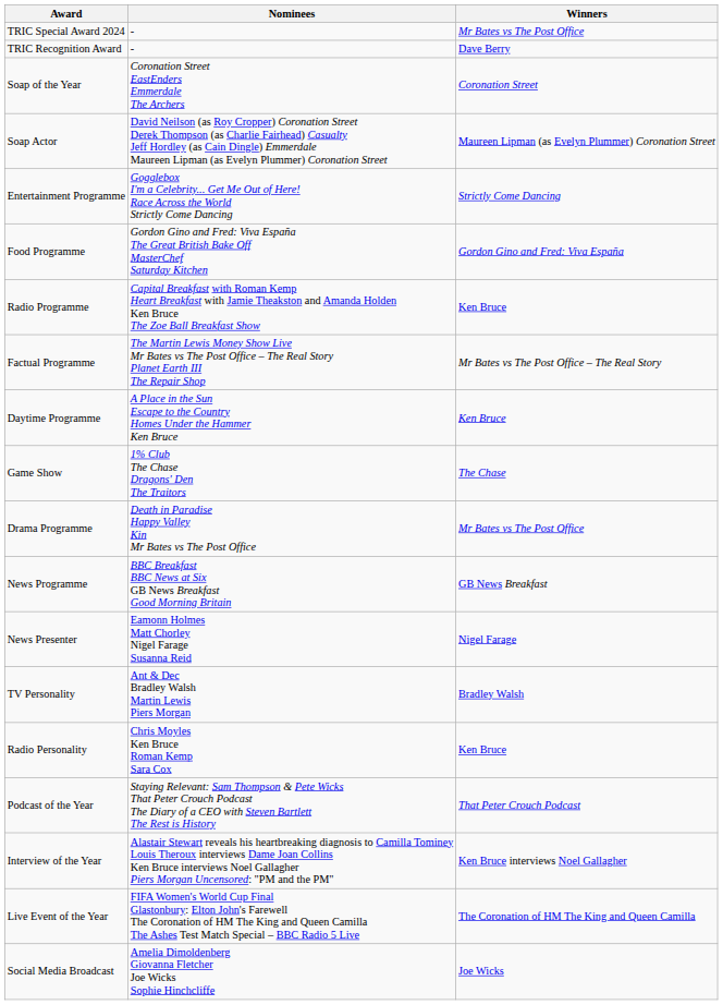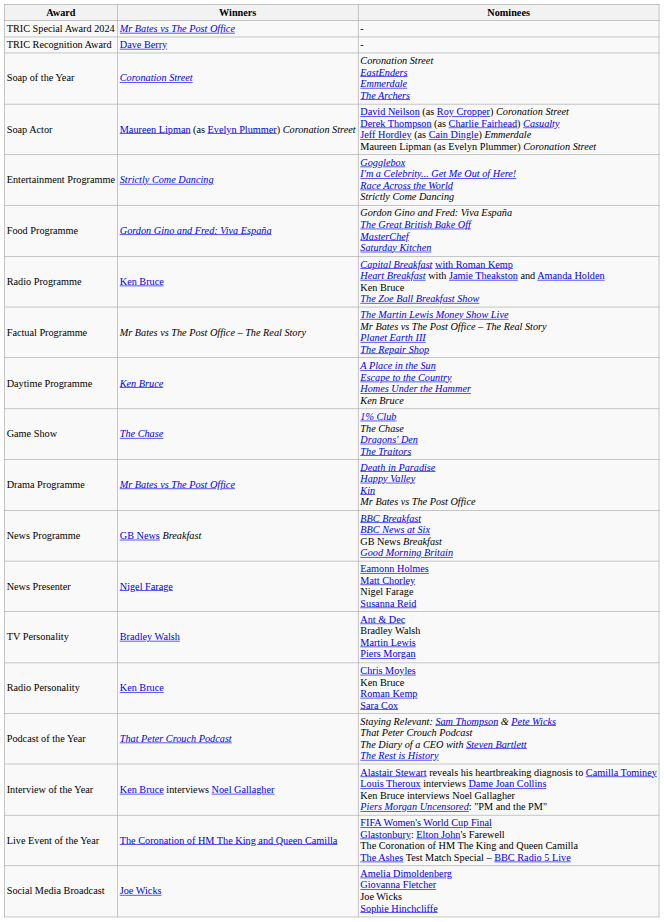 <table class="wikitable">
 <tr>
 <th>Award</th>
+<th>Winners</th>
 <th>Nominees</th>
-<th>Winners</th>
 </tr>
 <tr>
 <td>TRIC Special Award 2024</td>
+<td><em><a href='#'>Mr Bates vs The Post Office</a></em></td>
 <td>-</td>
-<td><em><a href='#'>Mr Bates vs The Post Office</a></em></td>
 </tr>
 <tr>
 <td>TRIC Recognition Award</td>
+<td><a href='#'>Dave Berry</a></td>
 <td>-</td>
-<td><a href='#'>Dave Berry</a></td>
 </tr>
 <tr>
 <td>Soap of the Year</td>
+<td><em><a href='#'>Coronation Street</a></em></td>
 <td><em>Coronation Street</em><br><em><a href='#'>EastEnders</a></em><br><em><a href='#'>Emmerdale</a></em><br><em><a href='#'>The Archers</a></em></td>
-<td><em><a href='#'>Coronation Street</a></em></td>
 </tr>
 <tr>
 <td>Soap Actor</td>
+<td><a href='#'>Maureen Lipman</a> (as <a href='#'>Evelyn Plummer</a>) <em>Coronation Street</em></td>
 <td><a href='#'>David Neilson</a> (as <a href='#'>Roy Cropper</a>) <em>Coronation Street</em><br><a href='#'>Derek Thompson</a> (as <a href='#'>Charlie Fairhead</a>) <em><a href='#'>Casualty</a></em><br><a href='#'>Jeff Hordley</a> (as <a href='#'>Cain Dingle</a>) <em>Emmerdale</em><br>Maureen Lipman (as Evelyn Plummer) <em>Coronation Street</em></td>
-<td><a href='#'>Maureen Lipman</a> (as <a href='#'>Evelyn Plummer</a>) <em>Coronation Street</em></td>
 </tr>
 <tr>
 <td>Entertainment Programme</td>
+<td><em><a href='#'>Strictly Come Dancing</a></em></td>
 <td><em><a href='#'>Gogglebox</a></em><br><a href='#'><em>I'm a Celebrity... Get Me Out of Here!</em></a><br><em><a href='#'>Race Across the World</a></em><br><em>Strictly Come Dancing</em><br></td>
-<td><em><a href='#'>Strictly Come Dancing</a></em></td>
 </tr>
 <tr>
 <td>Food Programme</td>
+<td><em><a href='#'>Gordon Gino and Fred: Viva España</a></em></td>
 <td><em>Gordon Gino and Fred: Viva España</em><br><em><a href='#'>The Great British Bake Off</a></em><br><em><a href='#'>MasterChef</a></em><br><em><a href='#'>Saturday Kitchen</a></em></td>
-<td><em><a href='#'>Gordon Gino and Fred: Viva España</a></em></td>
 </tr>
 <tr>
 <td>Radio Programme</td>
+<td><a href='#'>Ken Bruce</a></td>
 <td><em><a href='#'>Capital Breakfast</a></em> <a href='#'>with Roman Kemp</a><br><em><a href='#'>Heart Breakfast</a></em> with <a href='#'>Jamie Theakston</a> and <a href='#'>Amanda Holden</a><br>Ken Bruce<br><em><a href='#'>The Zoe Ball Breakfast Show</a></em></td>
-<td><a href='#'>Ken Bruce</a></td>
 </tr>
 <tr>
 <td>Factual Programme</td>
+<td><em>Mr Bates vs The Post Office – The Real Story</em></td>
 <td><em><a href='#'>The Martin Lewis Money Show Live</a></em><br><em>Mr Bates vs The Post Office – The Real Story</em><br><em><a href='#'>Planet Earth III</a></em><br><em><a href='#'>The Repair Shop</a></em></td>
-<td><em>Mr Bates vs The Post Office – The Real Story</em></td>
 </tr>
 <tr>
 <td>Daytime Programme</td>
+<td><em><a href='#'>Ken Bruce</a></em></td>
 <td><em><a href='#'>A Place in the Sun</a></em><br><em><a href='#'>Escape to the Country</a></em><br><em><a href='#'>Homes Under the Hammer</a></em><br><em>Ken Bruce</em></td>
-<td><em><a href='#'>Ken Bruce</a></em></td>
 </tr>
 <tr>
 <td>Game Show</td>
+<td><em><a href='#'>The Chase</a></em></td>
 <td><em><a href='#'>1% Club</a></em><br><em>The Chase</em><br><em><a href='#'>Dragons' Den</a></em><br><em><a href='#'>The Traitors</a></em></td>
-<td><em><a href='#'>The Chase</a></em></td>
 </tr>
 <tr>
 <td>Drama Programme</td>
+<td><em><a href='#'>Mr Bates vs The Post Office</a></em></td>
 <td><em><a href='#'>Death in Paradise</a></em><br><em><a href='#'>Happy Valley</a></em><br><em><a href='#'>Kin</a></em><br><em>Mr Bates vs The Post Office</em></td>
-<td><em><a href='#'>Mr Bates vs The Post Office</a></em></td>
 </tr>
 <tr>
 <td>News Programme</td>
+<td><a href='#'>GB News</a> <em>Breakfast</em></td>
 <td><em><a href='#'>BBC Breakfast</a></em><br><em><a href='#'>BBC News at Six</a></em><br>GB News <em>Breakfast</em><br><em><a href='#'>Good Morning Britain</a></em></td>
-<td><a href='#'>GB News</a> <em>Breakfast</em></td>
 </tr>
 <tr>
 <td>News Presenter</td>
+<td><a href='#'>Nigel Farage</a></td>
 <td><a href='#'>Eamonn Holmes</a><br><a href='#'>Matt Chorley</a><br>Nigel Farage<br><a href='#'>Susanna Reid</a></td>
-<td><a href='#'>Nigel Farage</a></td>
 </tr>
 <tr>
 <td>TV Personality</td>
+<td><a href='#'>Bradley Walsh</a></td>
 <td><a href='#'>Ant & Dec</a><br>Bradley Walsh<br><a href='#'>Martin Lewis</a><br><a href='#'>Piers Morgan</a></td>
-<td><a href='#'>Bradley Walsh</a></td>
 </tr>
 <tr>
 <td>Radio Personality</td>
+<td><a href='#'>Ken Bruce</a></td>
 <td><a href='#'>Chris Moyles</a><br>Ken Bruce<br><a href='#'>Roman Kemp</a><br><a href='#'>Sara Cox</a></td>
-<td><a href='#'>Ken Bruce</a></td>
 </tr>
 <tr>
 <td>Podcast of the Year</td>
+<td><em><a href='#'>That Peter Crouch Podcast</a></em></td>
 <td><em>Staying Relevant: <a href='#'>Sam Thompson</a> & <a href='#'>Pete Wicks</a></em><br><em>That Peter Crouch Podcast</em><br><em>The Diary of a CEO with <a href='#'>Steven Bartlett</a></em><br><em><a href='#'>The Rest is History</a></em></td>
-<td><em><a href='#'>That Peter Crouch Podcast</a></em></td>
 </tr>
 <tr>
 <td>Interview of the Year</td>
+<td><a href='#'>Ken Bruce</a> interviews <a href='#'>Noel Gallagher</a></td>
 <td><a href='#'>Alastair Stewart</a> reveals his heartbreaking diagnosis to <a href='#'>Camilla Tominey</a><br><a href='#'>Louis Theroux</a> interviews <a href='#'>Dame Joan Collins</a><br>Ken Bruce interviews Noel Gallagher<br><em><a href='#'>Piers Morgan Uncensored</a></em>: "PM and the PM"</td>
-<td><a href='#'>Ken Bruce</a> interviews <a href='#'>Noel Gallagher</a></td>
 </tr>
 <tr>
 <td>Live Event of the Year</td>
+<td><a href='#'>The Coronation of HM The King and Queen Camilla</a></td>
 <td><a href='#'>FIFA Women's World Cup Final</a><br><a href='#'>Glastonbury</a>: <a href='#'>Elton John</a>'s Farewell<br>The Coronation of HM The King and Queen Camilla<br><a href='#'>The Ashes</a> Test Match Special – <a href='#'>BBC Radio 5 Live</a></td>
-<td><a href='#'>The Coronation of HM The King and Queen Camilla</a></td>
 </tr>
 <tr>
 <td>Social Media Broadcast</td>
+<td><a href='#'>Joe Wicks</a></td>
 <td><a href='#'>Amelia Dimoldenberg</a><br><a href='#'>Giovanna Fletcher</a><br>Joe Wicks<br><a href='#'>Sophie Hinchcliffe</a></td>
-<td><a href='#'>Joe Wicks</a></td>
 </tr>
 </table>
